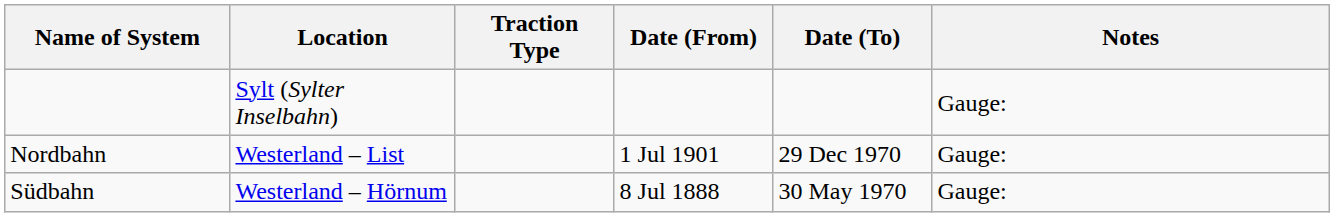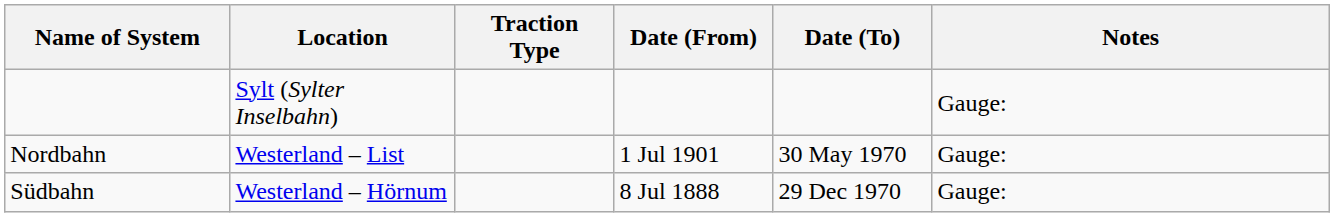 <table class="wikitable" width=100%>
 <tr>
 <th width=17%>Name of System</th>
 <th width=17%>Location</th>
 <th width=12%>Traction<br>Type</th>
 <th width=12%>Date (From)</th>
 <th width=12%>Date (To)</th>
 <th width=30%>Notes</th>
 </tr>
 <tr>
 <td> </td>
 <td><a href='#'>Sylt</a> (<em>Sylter Inselbahn</em>)</td>
 <td> </td>
 <td> </td>
 <td> </td>
 <td>Gauge: </td>
 </tr>
 <tr>
 <td>Nordbahn</td>
 <td><a href='#'>Westerland</a> – <a href='#'>List</a></td>
 <td> </td>
 <td>1 Jul 1901</td>
-<td>29 Dec 1970</td>
+<td>30 May 1970</td>
 <td>Gauge: </td>
 </tr>
 <tr>
 <td>Südbahn</td>
 <td><a href='#'>Westerland</a> – <a href='#'>Hörnum</a></td>
 <td> </td>
 <td>8 Jul 1888</td>
-<td>30 May 1970</td>
+<td>29 Dec 1970</td>
 <td>Gauge: </td>
 </tr>
 </table>
